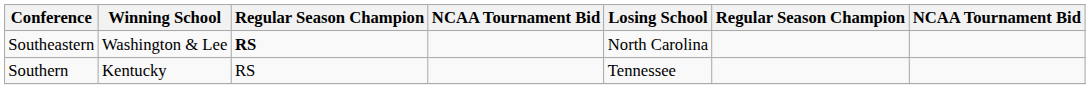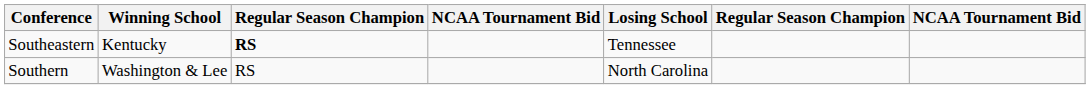 <table class="wikitable">
 <tr>
 <th>Conference</th>
 <th>Winning School</th>
 <th>Regular Season Champion</th>
 <th>NCAA Tournament Bid</th>
 <th>Losing School</th>
 <th>Regular Season Champion</th>
 <th>NCAA Tournament Bid</th>
 </tr>
 <tr>
 <td>Southeastern</td>
+<td>Kentucky</td>
+<td><strong>RS</strong></td>
+<td></td>
+<td>Tennessee</td>
+<td></td>
+<td></td>
+</tr>
+<tr>
+<td>Southern</td>
 <td>Washington & Lee</td>
-<td><strong>RS</strong></td>
+<td>RS</td>
 <td></td>
 <td>North Carolina</td>
 <td></td>
 <td></td>
 </tr>
 <tr>
-<td>Southern</td>
-<td>Kentucky</td>
-<td>RS</td>
-<td></td>
-<td>Tennessee</td>
-<td></td>
-<td></td>
-</tr>
-<tr>
 </tr>
 </table>
